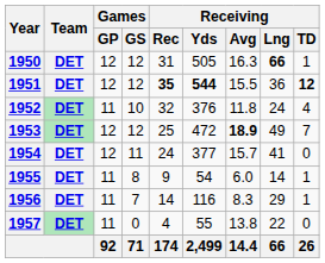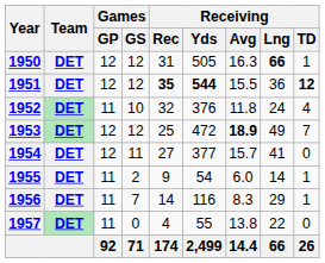 <table class="wikitable" style="text-align:center">
 <tr>
 <th rowspan="2">Year</th>
 <th rowspan="2">Team</th>
 <th colspan="2">Games</th>
 <th colspan="5">Receiving</th>
 </tr>
 <tr>
 <th>GP</th>
 <th>GS</th>
 <th>Rec</th>
 <th>Yds</th>
 <th>Avg</th>
 <th>Lng</th>
 <th>TD</th>
 </tr>
 <tr>
 <th><a href='#'>1950</a></th>
 <th><a href='#'>DET</a></th>
 <td>12</td>
 <td>12</td>
 <td>31</td>
 <td>505</td>
 <td>16.3</td>
 <td><strong>66</strong></td>
 <td>1</td>
 </tr>
 <tr>
 <th><a href='#'>1951</a></th>
 <th><a href='#'>DET</a></th>
 <td>12</td>
 <td>12</td>
 <td><strong>35</strong></td>
 <td><strong>544</strong></td>
 <td>15.5</td>
 <td>36</td>
 <td><strong>12</strong></td>
 </tr>
 <tr>
 <th><a href='#'>1952</a></th>
 <th style="background:#afe6ba; width:3em;"><a href='#'>DET</a></th>
 <td>11</td>
 <td>10</td>
 <td>32</td>
 <td>376</td>
 <td>11.8</td>
 <td>24</td>
 <td>4</td>
 </tr>
 <tr>
 <th><a href='#'>1953</a></th>
 <th style="background:#afe6ba; width:3em;"><a href='#'>DET</a></th>
 <td>12</td>
 <td>12</td>
 <td>25</td>
 <td>472</td>
 <td><strong>18.9</strong></td>
 <td>49</td>
 <td>7</td>
 </tr>
 <tr>
 <th><a href='#'>1954</a></th>
 <th><a href='#'>DET</a></th>
 <td>12</td>
 <td>11</td>
-<td>24</td>
+<td>27</td>
 <td>377</td>
 <td>15.7</td>
 <td>41</td>
 <td>0</td>
 </tr>
 <tr>
 <th><a href='#'>1955</a></th>
 <th><a href='#'>DET</a></th>
 <td>11</td>
-<td>8</td>
+<td>2</td>
 <td>9</td>
 <td>54</td>
 <td>6.0</td>
 <td>14</td>
 <td>1</td>
 </tr>
 <tr>
 <th><a href='#'>1956</a></th>
 <th><a href='#'>DET</a></th>
 <td>11</td>
 <td>7</td>
 <td>14</td>
 <td>116</td>
 <td>8.3</td>
 <td>29</td>
 <td>1</td>
 </tr>
 <tr>
 <th><a href='#'>1957</a></th>
 <th style="background:#afe6ba; width:3em;"><a href='#'>DET</a></th>
 <td>11</td>
 <td>0</td>
 <td>4</td>
 <td>55</td>
 <td>13.8</td>
 <td>22</td>
 <td>0</td>
 </tr>
 <tr>
 <th colspan="2"></th>
 <th>92</th>
 <th>71</th>
 <th>174</th>
 <th>2,499</th>
 <th>14.4</th>
 <th>66</th>
 <th>26</th>
 </tr>
 </table>
